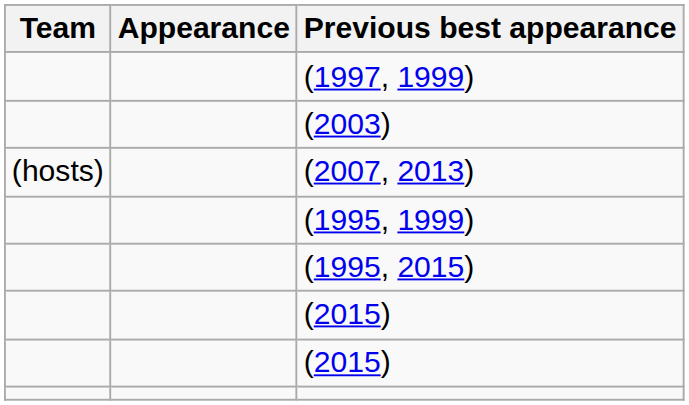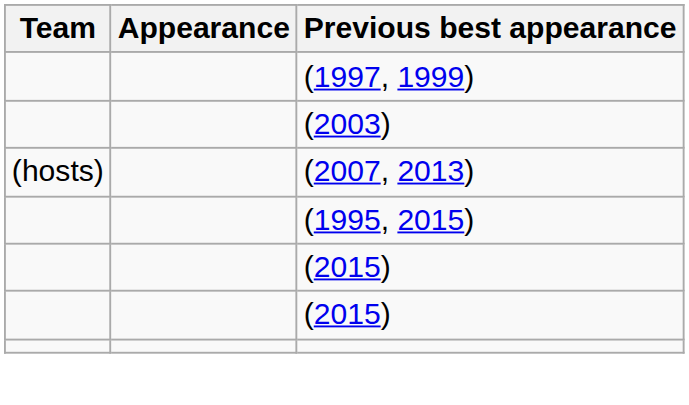 <table class="wikitable sortable" style="text-align: left;">
 <tr>
 <th>Team</th>
 <th>Appearance</th>
 <th>Previous best appearance</th>
 </tr>
 <tr>
 <td></td>
 <td></td>
 <td> (<a href='#'>1997</a>, <a href='#'>1999</a>)</td>
 </tr>
 <tr>
 <td></td>
 <td></td>
 <td> (<a href='#'>2003</a>)</td>
 </tr>
 <tr>
 <td> (hosts)</td>
 <td></td>
 <td> (<a href='#'>2007</a>, <a href='#'>2013</a>)</td>
 </tr>
 <tr>
 <td></td>
 <td></td>
-<td> (<a href='#'>1995</a>, <a href='#'>1999</a>)</td>
-</tr>
-<tr>
-<td></td>
-<td></td>
 <td> (<a href='#'>1995</a>, <a href='#'>2015</a>)</td>
 </tr>
 <tr>
 <td></td>
 <td></td>
 <td> (<a href='#'>2015</a>)</td>
 </tr>
 <tr>
 <td></td>
 <td></td>
 <td> (<a href='#'>2015</a>)</td>
 </tr>
 <tr>
 <td></td>
 <td></td>
 <td></td>
 </tr>
 </table>
